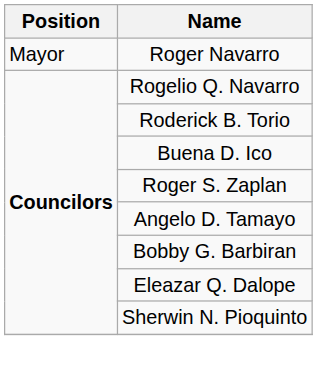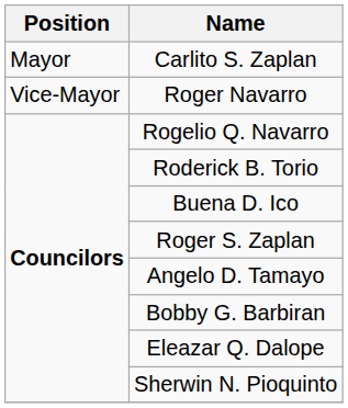 <table class="wikitable" style="line-height:1.20em; font-size:100%;">
 <tr>
 <th>Position</th>
 <th>Name</th>
 </tr>
 <tr>
 <td>Mayor</td>
+<td style="text-align:center;">Carlito S. Zaplan</td>
+</tr>
+<tr>
+<td>Vice-Mayor</td>
 <td style="text-align:center;">Roger Navarro</td>
 </tr>
 <tr>
 <td rowspan=8><strong>Councilors</strong></td>
 <td style="text-align:center;">Rogelio Q. Navarro</td>
 </tr>
 <tr>
 <td style="text-align:center;">Roderick B. Torio</td>
 </tr>
 <tr>
 <td style="text-align:center;">Buena D. Ico</td>
 </tr>
 <tr>
 <td style="text-align:center;">Roger S. Zaplan</td>
 </tr>
 <tr>
 <td style="text-align:center;">Angelo D. Tamayo</td>
 </tr>
 <tr>
 <td style="text-align:center;">Bobby G. Barbiran</td>
 </tr>
 <tr>
 <td style="text-align:center;">Eleazar Q. Dalope</td>
 </tr>
 <tr>
 <td style="text-align:center;">Sherwin N. Pioquinto</td>
 </tr>
 <tr>
 </tr>
 </table>
